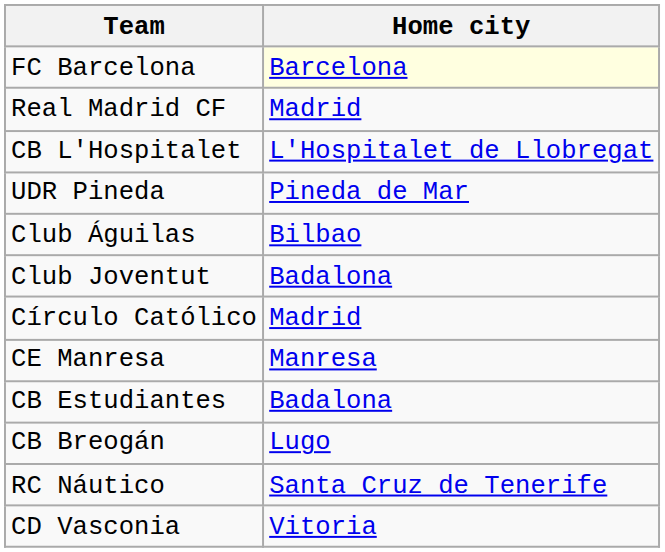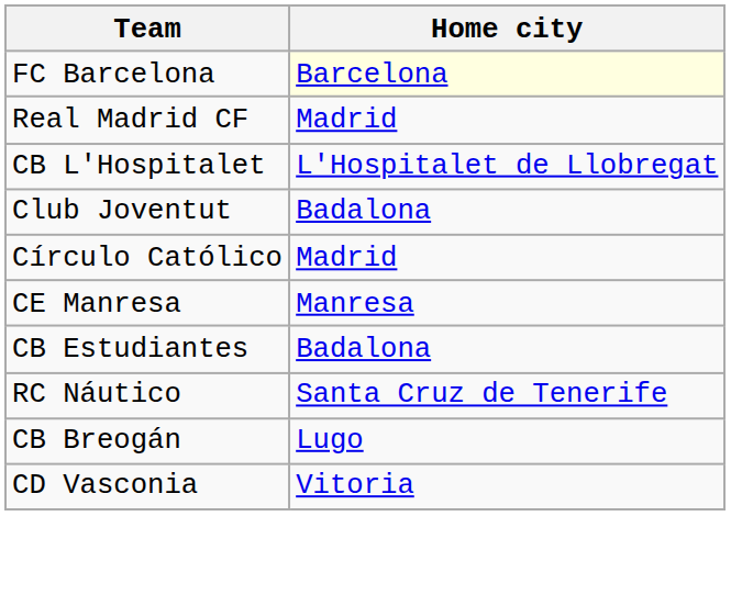 <table class="wikitable sortable">
 <tr>
 <th>Team</th>
 <th>Home city</th>
 </tr>
 <tr>
 <td>FC Barcelona</td>
 <td style="background: lightyellow;"><a href='#'>Barcelona</a></td>
 </tr>
 <tr>
 <td>Real Madrid CF</td>
 <td><a href='#'>Madrid</a></td>
 </tr>
 <tr>
 <td>CB L'Hospitalet</td>
 <td><a href='#'>L'Hospitalet de Llobregat</a></td>
 </tr>
 <tr>
-<td>UDR Pineda</td>
-<td><a href='#'>Pineda de Mar</a></td>
-</tr>
-<tr>
-<td>Club Águilas</td>
-<td><a href='#'>Bilbao</a></td>
-</tr>
-<tr>
 <td>Club Joventut</td>
 <td><a href='#'>Badalona</a></td>
 </tr>
 <tr>
 <td>Círculo Católico</td>
 <td><a href='#'>Madrid</a></td>
 </tr>
 <tr>
 <td>CE Manresa</td>
 <td><a href='#'>Manresa</a></td>
 </tr>
 <tr>
 <td>CB Estudiantes</td>
 <td><a href='#'>Badalona</a></td>
 </tr>
 <tr>
+<td>RC Náutico</td>
+<td><a href='#'>Santa Cruz de Tenerife</a></td>
+</tr>
+<tr>
 <td>CB Breogán</td>
 <td><a href='#'>Lugo</a></td>
-</tr>
-<tr>
-<td>RC Náutico</td>
-<td><a href='#'>Santa Cruz de Tenerife</a></td>
 </tr>
 <tr>
 <td>CD Vasconia</td>
 <td><a href='#'>Vitoria</a></td>
 </tr>
 </table>
